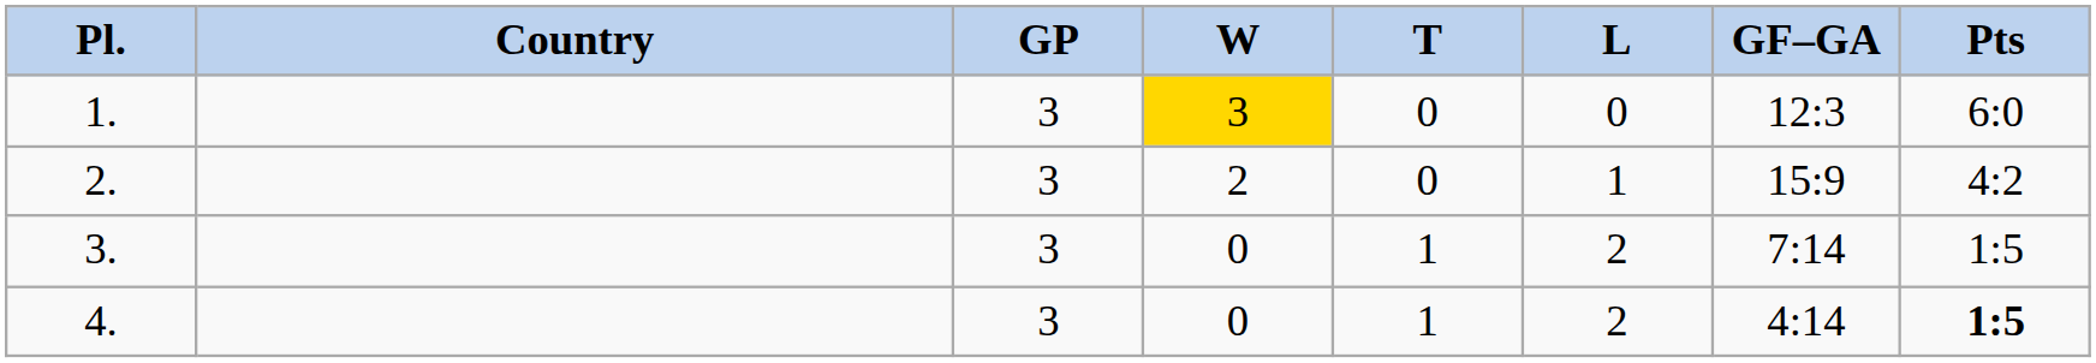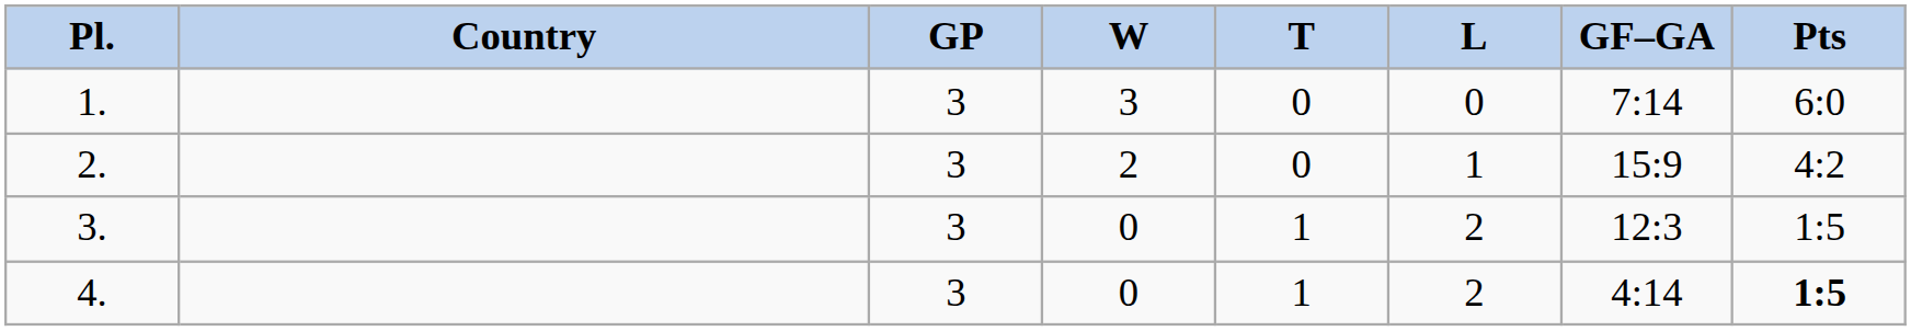 <table class="wikitable" width="60%">
 <tr style="font-weight:bold; background-color:#BCD2EE;" align="center" |>
 <td width="5%">Pl.</td>
 <td width="20%">Country</td>
 <td width="5%">GP</td>
 <td width="5%">W</td>
 <td width="5%">T</td>
 <td width="5%">L</td>
 <td width="5%">GF–GA</td>
 <td width="5%">Pts</td>
 </tr>
 <tr align="center">
 <td>1.</td>
 <td style="text-align:left;"></td>
 <td>3</td>
-<td style="background: gold;">3</td>
+<td>3</td>
 <td>0</td>
 <td>0</td>
-<td>12:3</td>
+<td>7:14</td>
 <td>6:0</td>
 </tr>
 <tr align="center">
 <td>2.</td>
 <td style="text-align:left;"></td>
 <td>3</td>
 <td>2</td>
 <td>0</td>
 <td>1</td>
 <td>15:9</td>
 <td>4:2</td>
 </tr>
 <tr align="center">
 <td>3.</td>
 <td style="text-align:left;"></td>
 <td>3</td>
 <td>0</td>
 <td>1</td>
 <td>2</td>
-<td>7:14</td>
+<td>12:3</td>
 <td>1:5</td>
 </tr>
 <tr align="center">
 <td>4.</td>
 <td style="text-align:left;"></td>
 <td>3</td>
 <td>0</td>
 <td>1</td>
 <td>2</td>
 <td>4:14</td>
 <td><strong>1:5</strong></td>
 </tr>
 </table>
